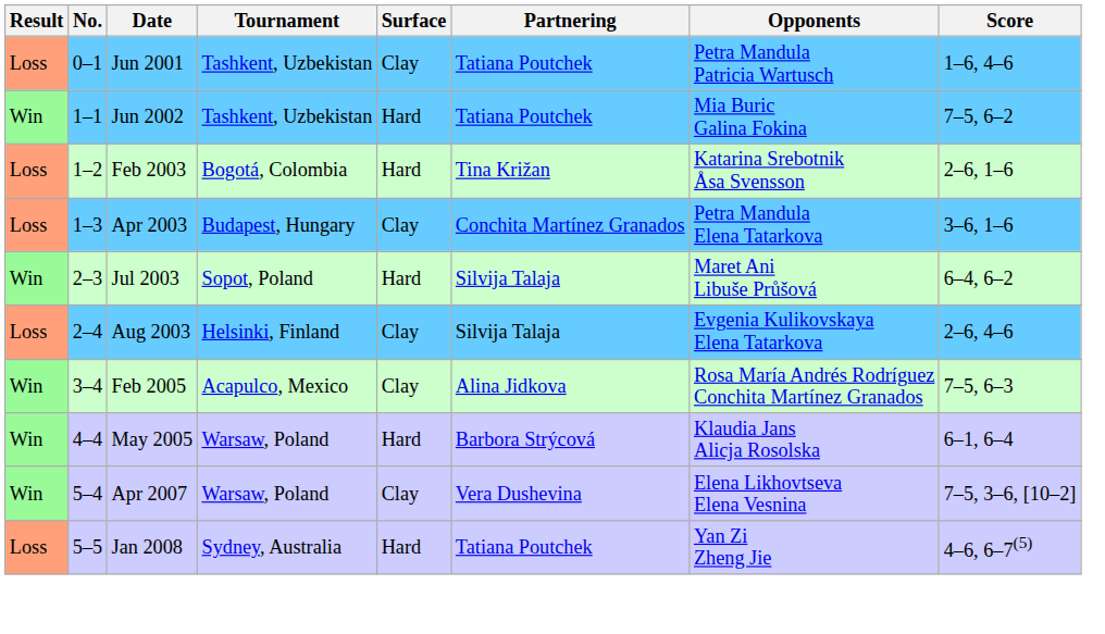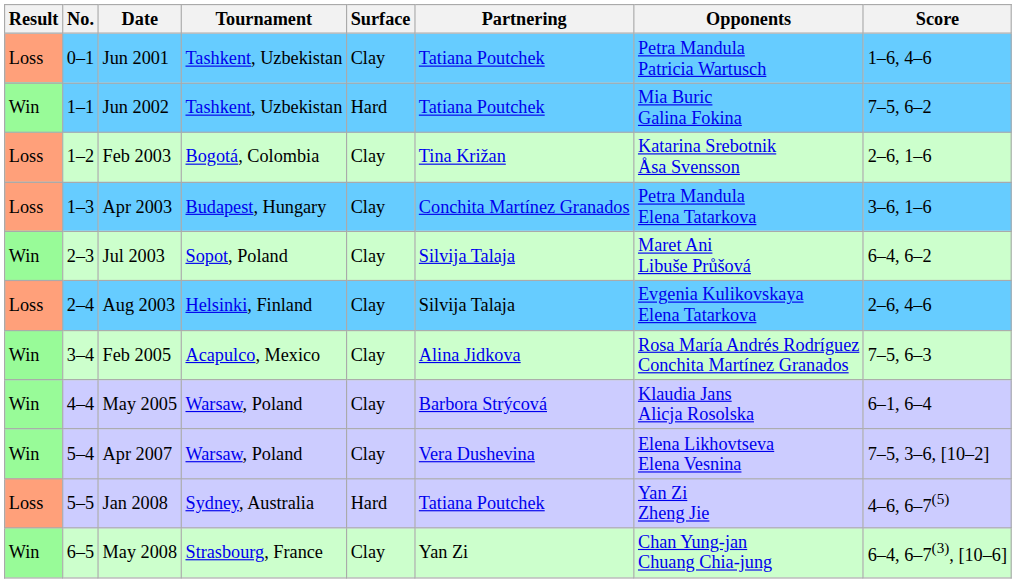 <table class="sortable wikitable">
 <tr>
 <th>Result</th>
 <th>No.</th>
 <th>Date</th>
 <th>Tournament</th>
 <th>Surface</th>
 <th>Partnering</th>
 <th>Opponents</th>
 <th>Score</th>
 </tr>
 <tr bgcolor=#66CCFF>
 <td style="background:#ffa07a;">Loss</td>
 <td>0–1</td>
 <td>Jun 2001</td>
 <td><a href='#'>Tashkent</a>, Uzbekistan</td>
 <td>Clay</td>
 <td> <a href='#'>Tatiana Poutchek</a></td>
 <td> <a href='#'>Petra Mandula</a> <br>  <a href='#'>Patricia Wartusch</a></td>
 <td>1–6, 4–6</td>
 </tr>
 <tr bgcolor=#66CCFF>
 <td style="background:#98fb98;">Win</td>
 <td>1–1</td>
 <td>Jun 2002</td>
 <td><a href='#'>Tashkent</a>, Uzbekistan</td>
 <td>Hard</td>
 <td> <a href='#'>Tatiana Poutchek</a></td>
 <td> <a href='#'>Mia Buric</a> <br>  <a href='#'>Galina Fokina</a></td>
 <td>7–5, 6–2</td>
 </tr>
 <tr bgcolor=#CCFFCC>
 <td style="background:#ffa07a;">Loss</td>
 <td>1–2</td>
 <td>Feb 2003</td>
 <td><a href='#'>Bogotá</a>, Colombia</td>
-<td>Hard</td>
+<td>Clay</td>
 <td> <a href='#'>Tina Križan</a></td>
 <td> <a href='#'>Katarina Srebotnik</a> <br>  <a href='#'>Åsa Svensson</a></td>
 <td>2–6, 1–6</td>
 </tr>
 <tr bgcolor=#66CCFF>
 <td style="background:#ffa07a;">Loss</td>
 <td>1–3</td>
 <td>Apr 2003</td>
 <td><a href='#'>Budapest</a>, Hungary</td>
 <td>Clay</td>
 <td> <a href='#'>Conchita Martínez Granados</a></td>
 <td> <a href='#'>Petra Mandula</a> <br>  <a href='#'>Elena Tatarkova</a></td>
 <td>3–6, 1–6</td>
 </tr>
 <tr bgcolor=#CCFFCC>
 <td style="background:#98fb98;">Win</td>
 <td>2–3</td>
 <td>Jul 2003</td>
 <td><a href='#'>Sopot</a>, Poland</td>
-<td>Hard</td>
+<td>Clay</td>
 <td> <a href='#'>Silvija Talaja</a></td>
 <td> <a href='#'>Maret Ani</a> <br>  <a href='#'>Libuše Průšová</a></td>
 <td>6–4, 6–2</td>
 </tr>
 <tr bgcolor=#66CCFF>
 <td style="background:#ffa07a;">Loss</td>
 <td>2–4</td>
 <td>Aug 2003</td>
 <td><a href='#'>Helsinki</a>, Finland</td>
 <td>Clay</td>
 <td> Silvija Talaja</td>
 <td> <a href='#'>Evgenia Kulikovskaya</a> <br>  <a href='#'>Elena Tatarkova</a></td>
 <td>2–6, 4–6</td>
 </tr>
 <tr bgcolor=#CCFFCC>
 <td style="background:#98fb98;">Win</td>
 <td>3–4</td>
 <td>Feb 2005</td>
 <td><a href='#'>Acapulco</a>, Mexico</td>
 <td>Clay</td>
 <td> <a href='#'>Alina Jidkova</a></td>
 <td> <a href='#'>Rosa María Andrés Rodríguez</a> <br>  <a href='#'>Conchita Martínez Granados</a></td>
 <td>7–5, 6–3</td>
 </tr>
 <tr bgcolor=#ccccff>
 <td style="background:#98fb98;">Win</td>
 <td>4–4</td>
 <td>May 2005</td>
 <td><a href='#'>Warsaw</a>, Poland</td>
-<td>Hard</td>
+<td>Clay</td>
 <td> <a href='#'>Barbora Strýcová</a></td>
 <td> <a href='#'>Klaudia Jans</a> <br>  <a href='#'>Alicja Rosolska</a></td>
 <td>6–1, 6–4</td>
 </tr>
 <tr bgcolor=#ccccff>
 <td style="background:#98fb98;">Win</td>
 <td>5–4</td>
 <td>Apr 2007</td>
 <td><a href='#'>Warsaw</a>, Poland</td>
 <td>Clay</td>
 <td> <a href='#'>Vera Dushevina</a></td>
 <td> <a href='#'>Elena Likhovtseva</a> <br>  <a href='#'>Elena Vesnina</a></td>
 <td>7–5, 3–6, [10–2]</td>
 </tr>
 <tr bgcolor="ccccff">
 <td style="background:#ffa07a;">Loss</td>
 <td>5–5</td>
 <td>Jan 2008</td>
 <td><a href='#'>Sydney</a>, Australia</td>
 <td>Hard</td>
 <td> <a href='#'>Tatiana Poutchek</a></td>
 <td> <a href='#'>Yan Zi</a> <br>  <a href='#'>Zheng Jie</a></td>
 <td>4–6, 6–7<sup>(5)</sup></td>
 </tr>
+<tr bgcolor="#CCFFCC">
+<td style="background:#98fb98;">Win</td>
+<td>6–5</td>
+<td>May 2008</td>
+<td><a href='#'>Strasbourg</a>, France</td>
+<td>Clay</td>
+<td> Yan Zi</td>
+<td> <a href='#'>Chan Yung-jan</a> <br>  <a href='#'>Chuang Chia-jung</a></td>
+<td>6–4, 6–7<sup>(3)</sup>, [10–6]</td>
+</tr>
 </table>
